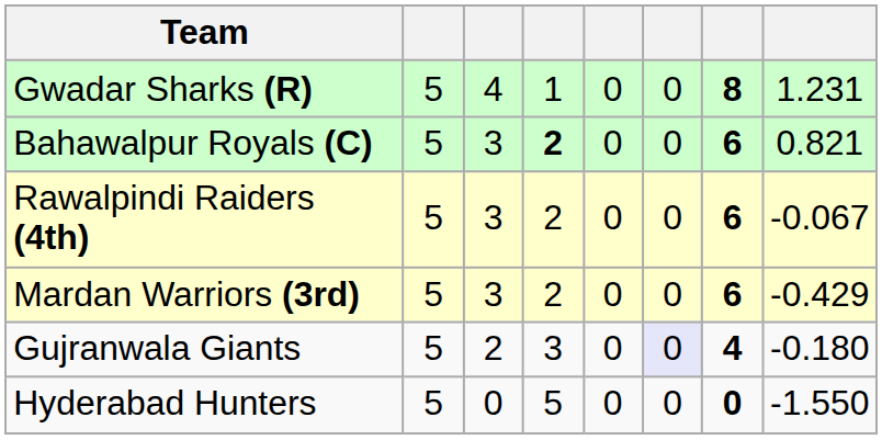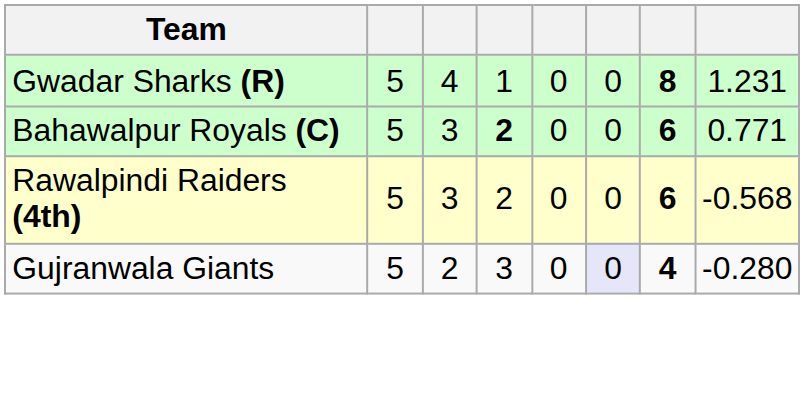 <table class="wikitable" style="text-align:center;">
 <tr>
 <th width=175>Team</th>
 <th width="20"></th>
 <th width="20"></th>
 <th width="20"></th>
 <th width="20"></th>
 <th width="20"></th>
 <th width="20"></th>
 <th width="40"></th>
 </tr>
 <tr style="background:#cfc;">
 <td style="text-align:left;">Gwadar Sharks <strong>(R)</strong></td>
 <td>5</td>
 <td>4</td>
 <td>1</td>
 <td>0</td>
 <td>0</td>
 <td><strong>8</strong></td>
 <td>1.231</td>
 </tr>
 <tr style="background:#cfc;">
 <td style="text-align:left;">Bahawalpur Royals <strong>(C)</strong></td>
 <td>5</td>
 <td>3</td>
 <td><strong>2</strong></td>
 <td>0</td>
 <td>0</td>
 <td><strong>6</strong></td>
-<td>0.821</td>
+<td>0.771</td>
 </tr>
 <tr style="background:#ffc;">
 <td style="text-align:left;">Rawalpindi Raiders <strong>(4th)</strong></td>
 <td>5</td>
 <td>3</td>
 <td>2</td>
 <td>0</td>
 <td>0</td>
 <td><strong>6</strong></td>
-<td>-0.067</td>
-</tr>
-<tr style="background:#ffc;">
-<td style="text-align:left;">Mardan Warriors <strong>(3rd)</strong></td>
-<td>5</td>
-<td>3</td>
-<td>2</td>
-<td>0</td>
-<td>0</td>
-<td><strong>6</strong></td>
-<td>-0.429</td>
+<td>-0.568</td>
 </tr>
 <tr>
 <td style="text-align:left;">Gujranwala Giants</td>
 <td>5</td>
 <td>2</td>
 <td>3</td>
 <td>0</td>
 <td style="background: lavender;">0</td>
 <td><strong>4</strong></td>
-<td>-0.180</td>
-</tr>
-<tr>
-<td style="text-align:left;">Hyderabad Hunters</td>
-<td>5</td>
-<td>0</td>
-<td>5</td>
-<td>0</td>
-<td>0</td>
-<td><strong>0</strong></td>
-<td>-1.550</td>
+<td>-0.280</td>
 </tr>
 </table>
